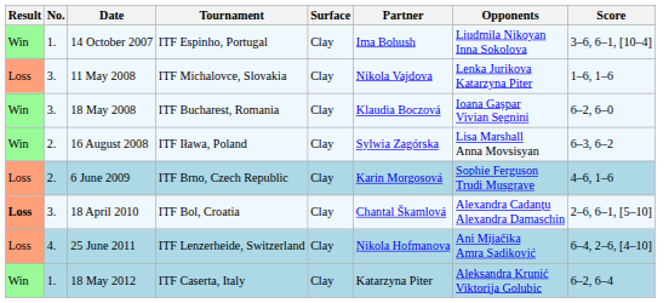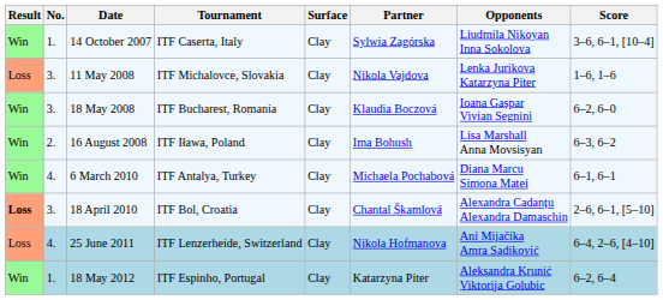 <table class="sortable wikitable" style="font-size:97%;">
 <tr>
 <th>Result</th>
 <th>No.</th>
 <th>Date</th>
 <th>Tournament</th>
 <th>Surface</th>
 <th>Partner</th>
 <th>Opponents</th>
 <th class="unsortable">Score</th>
 </tr>
 <tr bgcolor="#f0f8ff">
 <td bgcolor="98FB98">Win</td>
 <td>1.</td>
 <td>14 October 2007</td>
-<td>ITF Espinho, Portugal</td>
+<td>ITF Caserta, Italy</td>
 <td>Clay</td>
-<td> <a href='#'>Ima Bohush</a></td>
+<td> <a href='#'>Sylwia Zagórska</a></td>
 <td> <a href='#'>Liudmila Nikoyan</a><br> <a href='#'>Inna Sokolova</a></td>
 <td>3–6, 6–1, [10–4]</td>
 </tr>
 <tr bgcolor="#f0f8ff">
 <td bgcolor="FFA07A">Loss</td>
 <td>3.</td>
 <td>11 May 2008</td>
 <td>ITF Michalovce, Slovakia</td>
 <td>Clay</td>
 <td> <a href='#'>Nikola Vajdova</a></td>
 <td> <a href='#'>Lenka Jurikova</a><br> <a href='#'>Katarzyna Piter</a></td>
 <td>1–6, 1–6</td>
 </tr>
 <tr bgcolor="#f0f8ff">
 <td bgcolor="98FB98">Win</td>
 <td>3.</td>
 <td>18 May 2008</td>
 <td>ITF Bucharest, Romania</td>
 <td>Clay</td>
 <td> <a href='#'>Klaudia Boczová</a></td>
 <td> <a href='#'>Ioana Gașpar</a><br> <a href='#'>Vivian Segnini</a></td>
 <td>6–2, 6–0</td>
 </tr>
 <tr bgcolor="#f0f8ff">
 <td bgcolor="98FB98">Win</td>
 <td>2.</td>
 <td>16 August 2008</td>
 <td>ITF Iława, Poland</td>
 <td>Clay</td>
-<td> <a href='#'>Sylwia Zagórska</a></td>
+<td> <a href='#'>Ima Bohush</a></td>
 <td> <a href='#'>Lisa Marshall</a><br> Anna Movsisyan</td>
 <td>6–3, 6–2</td>
 </tr>
-<tr style="background:lightblue;">
-<td bgcolor="FFA07A">Loss</td>
-<td>2.</td>
-<td>6 June 2009</td>
-<td>ITF Brno, Czech Republic</td>
+<tr bgcolor="#f0f8ff">
+<td bgcolor="98FB98">Win</td>
+<td>4.</td>
+<td>6 March 2010</td>
+<td>ITF Antalya, Turkey</td>
 <td>Clay</td>
-<td> <a href='#'>Karin Morgosová</a></td>
-<td> <a href='#'>Sophie Ferguson</a><br> <a href='#'>Trudi Musgrave</a></td>
-<td>4–6, 1–6</td>
+<td> <a href='#'>Michaela Pochabová</a></td>
+<td> <a href='#'>Diana Marcu</a><br> <a href='#'>Simona Matei</a></td>
+<td>6–1, 6–1</td>
 </tr>
 <tr bgcolor="#f0f8ff">
 <td bgcolor="FFA07A"><strong>Loss</strong></td>
 <td>3.</td>
 <td>18 April 2010</td>
 <td>ITF Bol, Croatia</td>
 <td>Clay</td>
 <td> <a href='#'>Chantal Škamlová</a></td>
 <td> <a href='#'>Alexandra Cadanțu</a><br> <a href='#'>Alexandra Damaschin</a></td>
 <td>2–6, 6–1, [5–10]</td>
 </tr>
 <tr style="background:lightblue;">
 <td bgcolor="FFA07A">Loss</td>
 <td>4.</td>
 <td>25 June 2011</td>
 <td>ITF Lenzerheide, Switzerland</td>
 <td>Clay</td>
 <td> <a href='#'>Nikola Hofmanova</a></td>
 <td> <a href='#'>Ani Mijačika</a><br> <a href='#'>Amra Sadiković</a></td>
 <td>6–4, 2–6, [4–10]</td>
 </tr>
 <tr style="background:lightblue;">
 <td bgcolor="98FB98">Win</td>
 <td>1.</td>
 <td>18 May 2012</td>
-<td>ITF Caserta, Italy</td>
+<td>ITF Espinho, Portugal</td>
 <td>Clay</td>
 <td> Katarzyna Piter</td>
 <td> <a href='#'>Aleksandra Krunić</a><br> <a href='#'>Viktorija Golubic</a></td>
 <td>6–2, 6–4</td>
 </tr>
 </table>
